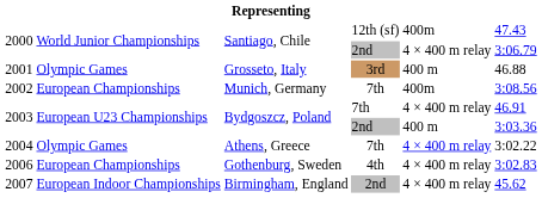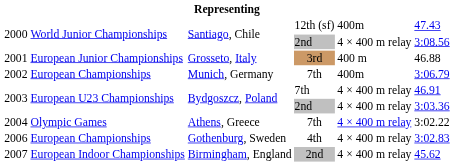 <table>
 <tr>
 <th colspan="6">Representing </th>
 </tr>
 <tr>
 <td rowspan=2>2000</td>
 <td rowspan=2><a href='#'>World Junior Championships</a></td>
 <td rowspan=2><a href='#'>Santiago</a>, Chile</td>
 <td>12th (sf)</td>
 <td>400m</td>
 <td><a href='#'>47.43</a></td>
 </tr>
 <tr>
 <td bgcolor=silver>2nd</td>
 <td>4 × 400 m relay</td>
-<td><a href='#'>3:06.79</a></td>
+<td><a href='#'>3:08.56</a></td>
 </tr>
 <tr>
 <td>2001</td>
-<td><a href='#'>Olympic Games</a></td>
+<td><a href='#'>European Junior Championships</a></td>
 <td><a href='#'>Grosseto</a>, <a href='#'>Italy</a></td>
 <td bgcolor="cc9966" align="center">3rd</td>
 <td>400 m</td>
 <td>46.88</td>
 </tr>
 <tr>
 <td>2002</td>
 <td><a href='#'>European Championships</a></td>
 <td><a href='#'>Munich</a>, Germany</td>
 <td align="center">7th</td>
 <td>400m</td>
-<td><a href='#'>3:08.56</a></td>
+<td><a href='#'>3:06.79</a></td>
 </tr>
 <tr>
 <td rowspan=2>2003</td>
 <td rowspan=2><a href='#'>European U23 Championships</a></td>
 <td rowspan=2><a href='#'>Bydgoszcz</a>, <a href='#'>Poland</a></td>
 <td>7th</td>
 <td>4 × 400 m relay</td>
 <td><a href='#'>46.91</a></td>
 </tr>
 <tr>
 <td bgcolor=silver>2nd</td>
-<td>400 m</td>
+<td>4 × 400 m relay</td>
 <td><a href='#'>3:03.36</a></td>
 </tr>
 <tr>
 <td>2004</td>
 <td><a href='#'>Olympic Games</a></td>
 <td><a href='#'>Athens</a>, Greece</td>
 <td align="center">7th</td>
 <td><a href='#'>4 × 400 m relay</a></td>
 <td>3:02.22</td>
 </tr>
 <tr>
 <td>2006</td>
 <td><a href='#'>European Championships</a></td>
 <td><a href='#'>Gothenburg</a>, Sweden</td>
 <td align="center">4th</td>
 <td>4 × 400 m relay</td>
 <td><a href='#'>3:02.83</a></td>
 </tr>
 <tr>
 <td>2007</td>
 <td><a href='#'>European Indoor Championships</a></td>
 <td><a href='#'>Birmingham</a>, England</td>
 <td bgcolor="silver" align="center">2nd</td>
 <td>4 × 400 m relay</td>
 <td><a href='#'>45.62</a></td>
 </tr>
 </table>
